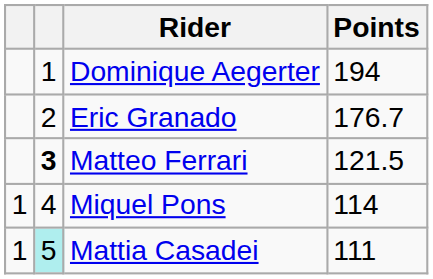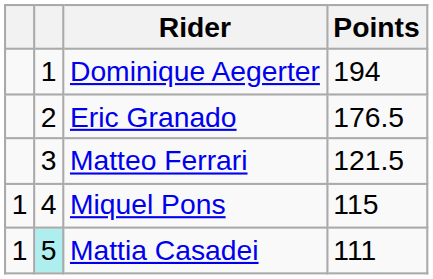 <table class="wikitable" style="font-size: 85%;">
 <tr>
 <th></th>
 <th></th>
 <th>Rider</th>
 <th>Points</th>
 </tr>
 <tr>
 <td></td>
 <td align=center>1</td>
 <td> <a href='#'>Dominique Aegerter</a></td>
 <td align=left>194</td>
 </tr>
 <tr>
 <td></td>
 <td align=center>2</td>
 <td> <a href='#'>Eric Granado</a></td>
-<td align=left>176.7</td>
+<td align=left>176.5</td>
 </tr>
 <tr>
 <td></td>
-<td align=center><strong>3</strong></td>
+<td align=center>3</td>
 <td> <a href='#'>Matteo Ferrari</a></td>
 <td align=left>121.5</td>
 </tr>
 <tr>
 <td> 1</td>
 <td align=center>4</td>
 <td> <a href='#'>Miquel Pons</a></td>
-<td align=left>114</td>
+<td align=left>115</td>
 </tr>
 <tr>
 <td> 1</td>
 <td align=center style="background: paleturquoise;">5</td>
 <td> <a href='#'>Mattia Casadei</a></td>
 <td align=left>111</td>
 </tr>
 </table>
